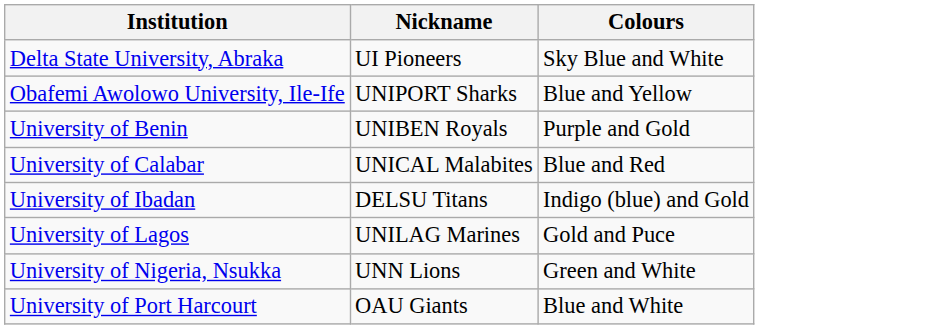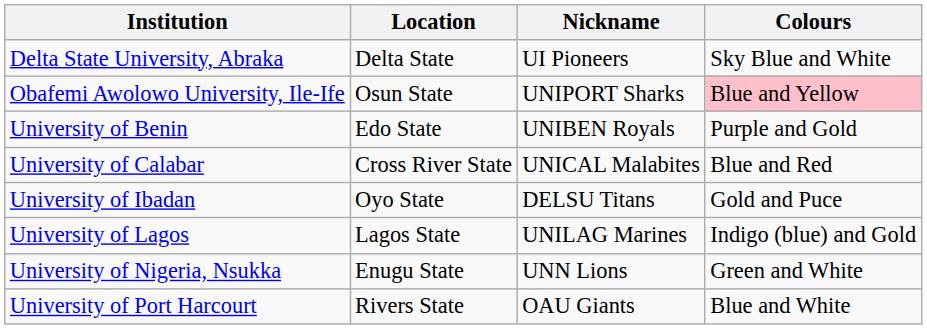 <table class="wikitable">
 <tr>
 <th>Institution</th>
+<th>Location</th>
 <th>Nickname</th>
 <th>Colours</th>
 </tr>
 <tr>
 <td><a href='#'>Delta State University, Abraka</a></td>
+<td>Delta State</td>
 <td>UI Pioneers</td>
 <td>Sky Blue and White</td>
 </tr>
 <tr>
 <td><a href='#'>Obafemi Awolowo University, Ile-Ife</a></td>
+<td>Osun State</td>
 <td>UNIPORT Sharks</td>
-<td>Blue and Yellow</td>
+<td style="background: pink;">Blue and Yellow</td>
 </tr>
 <tr>
 <td><a href='#'>University of Benin</a></td>
+<td>Edo State</td>
 <td>UNIBEN Royals</td>
 <td>Purple and Gold</td>
 </tr>
 <tr>
 <td><a href='#'>University of Calabar</a></td>
+<td>Cross River State</td>
 <td>UNICAL Malabites</td>
 <td>Blue and Red</td>
 </tr>
 <tr>
 <td><a href='#'>University of Ibadan</a></td>
+<td>Oyo State</td>
 <td>DELSU Titans</td>
+<td>Gold and Puce</td>
+</tr>
+<tr>
+<td><a href='#'>University of Lagos</a></td>
+<td>Lagos State</td>
+<td>UNILAG Marines</td>
 <td>Indigo (blue) and Gold</td>
 </tr>
 <tr>
-<td><a href='#'>University of Lagos</a></td>
-<td>UNILAG Marines</td>
-<td>Gold and Puce</td>
-</tr>
-<tr>
 <td><a href='#'>University of Nigeria, Nsukka</a></td>
+<td>Enugu State</td>
 <td>UNN Lions</td>
 <td>Green and White</td>
 </tr>
 <tr>
 <td><a href='#'>University of Port Harcourt</a></td>
+<td>Rivers State</td>
 <td>OAU Giants</td>
 <td>Blue and White</td>
 </tr>
 </table>
